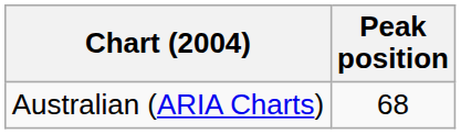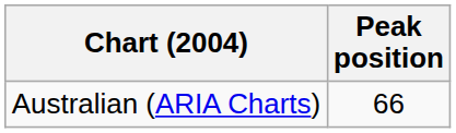 <table class="wikitable">
 <tr>
 <th>Chart (2004)</th>
 <th>Peak<br>position</th>
 </tr>
 <tr>
 <td>Australian (<a href='#'>ARIA Charts</a>)</td>
-<td align="center">68</td>
+<td align="center">66</td>
 </tr>
 </table>
